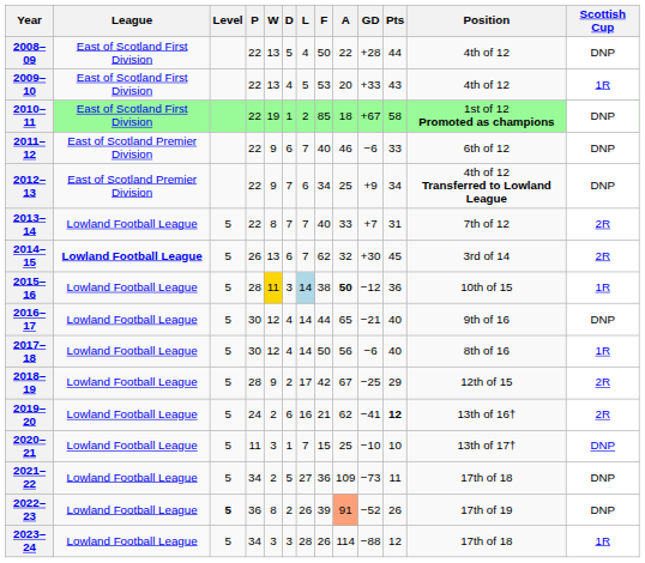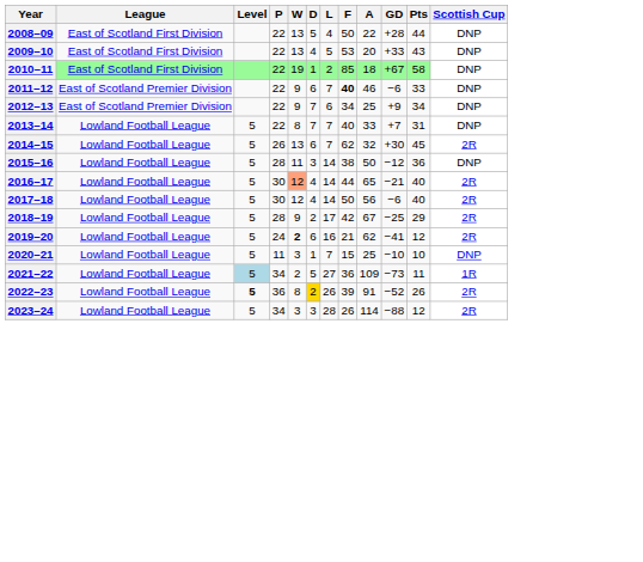 <table class="wikitable">
 <tr>
 <th>Year</th>
 <th>League</th>
 <th>Level</th>
 <th>P</th>
 <th>W</th>
 <th>D</th>
 <th>L</th>
 <th>F</th>
 <th>A</th>
 <th>GD</th>
 <th>Pts</th>
-<th>Position</th>
 <th><a href='#'>Scottish Cup</a></th>
 </tr>
 <tr align="center">
 <th><a href='#'>2008–09</a></th>
 <td><a href='#'>East of Scotland First Division</a></td>
 <td></td>
 <td>22</td>
 <td>13</td>
 <td>5</td>
 <td>4</td>
 <td>50</td>
 <td>22</td>
 <td>+28</td>
 <td>44</td>
-<td>4th of 12</td>
 <td bgcolor="white">DNP</td>
 </tr>
 <tr align="center">
 <th><a href='#'>2009–10</a></th>
 <td><a href='#'>East of Scotland First Division</a></td>
 <td></td>
 <td>22</td>
 <td>13</td>
 <td>4</td>
 <td>5</td>
 <td>53</td>
 <td>20</td>
 <td>+33</td>
 <td>43</td>
-<td>4th of 12</td>
-<td bgcolor="white"><a href='#'>1R</a></td>
+<td bgcolor="white">DNP</td>
 </tr>
 <tr bgcolor="palegreen" align="center">
 <th><a href='#'>2010–11</a></th>
 <td><a href='#'>East of Scotland First Division</a></td>
 <td></td>
 <td>22</td>
 <td>19</td>
 <td>1</td>
 <td>2</td>
 <td>85</td>
 <td>18</td>
 <td>+67</td>
 <td>58</td>
-<td>1st of 12 <br><strong>Promoted as champions</strong></td>
 <td bgcolor="white">DNP</td>
 </tr>
 <tr align="center">
 <th><a href='#'>2011–12</a></th>
 <td><a href='#'>East of Scotland Premier Division</a></td>
 <td></td>
 <td>22</td>
 <td>9</td>
 <td>6</td>
 <td>7</td>
-<td>40</td>
+<td><strong>40</strong></td>
 <td>46</td>
 <td>−6</td>
 <td>33</td>
-<td>6th of 12</td>
 <td bgcolor="white">DNP</td>
 </tr>
 <tr align="center">
 <th><a href='#'>2012–13</a></th>
 <td><a href='#'>East of Scotland Premier Division</a></td>
 <td></td>
 <td>22</td>
 <td>9</td>
 <td>7</td>
 <td>6</td>
 <td>34</td>
 <td>25</td>
 <td>+9</td>
 <td>34</td>
-<td>4th of 12 <br><strong>Transferred to Lowland League</strong></td>
 <td bgcolor="white">DNP</td>
 </tr>
 <tr align="center">
 <th><a href='#'>2013–14</a></th>
 <td><a href='#'>Lowland Football League</a></td>
 <td>5</td>
 <td>22</td>
 <td>8</td>
 <td>7</td>
 <td>7</td>
 <td>40</td>
 <td>33</td>
 <td>+7</td>
 <td>31</td>
-<td>7th of 12</td>
-<td bgcolor="white"><a href='#'>2R</a></td>
+<td bgcolor="white">DNP</td>
 </tr>
 <tr align="center">
 <th><a href='#'>2014–15</a></th>
-<td><strong><a href='#'>Lowland Football League</a></strong></td>
+<td><a href='#'>Lowland Football League</a></td>
 <td>5</td>
 <td>26</td>
 <td>13</td>
 <td>6</td>
 <td>7</td>
 <td>62</td>
 <td>32</td>
 <td>+30</td>
 <td>45</td>
-<td>3rd of 14</td>
 <td bgcolor="white"><a href='#'>2R</a></td>
 </tr>
 <tr align="center">
 <th><a href='#'>2015–16</a></th>
 <td><a href='#'>Lowland Football League</a></td>
 <td>5</td>
 <td>28</td>
-<td style="background: gold;">11</td>
+<td>11</td>
 <td>3</td>
-<td style="background: lightblue;">14</td>
+<td>14</td>
 <td>38</td>
-<td><strong>50</strong></td>
+<td>50</td>
 <td>−12</td>
 <td>36</td>
-<td>10th of 15</td>
-<td bgcolor="white"><a href='#'>1R</a></td>
+<td bgcolor="white">DNP</td>
 </tr>
 <tr align="center">
 <th><a href='#'>2016–17</a></th>
 <td><a href='#'>Lowland Football League</a></td>
 <td>5</td>
 <td>30</td>
-<td>12</td>
+<td style="background: lightsalmon;">12</td>
 <td>4</td>
 <td>14</td>
 <td>44</td>
 <td>65</td>
 <td>−21</td>
 <td>40</td>
-<td>9th of 16</td>
-<td bgcolor="white">DNP</td>
+<td bgcolor="white"><a href='#'>2R</a></td>
 </tr>
 <tr align="center">
 <th><a href='#'>2017–18</a></th>
 <td><a href='#'>Lowland Football League</a></td>
 <td>5</td>
 <td>30</td>
 <td>12</td>
 <td>4</td>
 <td>14</td>
 <td>50</td>
 <td>56</td>
 <td>−6</td>
 <td>40</td>
-<td>8th of 16</td>
-<td bgcolor="white"><a href='#'>1R</a></td>
+<td bgcolor="white"><a href='#'>2R</a></td>
 </tr>
 <tr align="center">
 <th><a href='#'>2018–19</a></th>
 <td><a href='#'>Lowland Football League</a></td>
 <td>5</td>
 <td>28</td>
 <td>9</td>
 <td>2</td>
 <td>17</td>
 <td>42</td>
 <td>67</td>
 <td>−25</td>
 <td>29</td>
-<td>12th of 15</td>
 <td bgcolor="white"><a href='#'>2R</a></td>
 </tr>
 <tr align="center">
 <th><a href='#'>2019–20</a></th>
 <td><a href='#'>Lowland Football League</a></td>
 <td>5</td>
 <td>24</td>
-<td>2</td>
+<td><strong>2</strong></td>
 <td>6</td>
 <td>16</td>
 <td>21</td>
 <td>62</td>
 <td>−41</td>
-<td><strong>12</strong></td>
-<td>13th of 16†</td>
+<td>12</td>
 <td bgcolor="white"><a href='#'>2R</a></td>
 </tr>
 <tr align="center">
 <th><a href='#'>2020–21</a></th>
 <td><a href='#'>Lowland Football League</a></td>
 <td>5</td>
 <td>11</td>
 <td>3</td>
 <td>1</td>
 <td>7</td>
 <td>15</td>
 <td>25</td>
 <td>−10</td>
 <td>10</td>
-<td>13th of 17†</td>
 <td bgcolor="white"><a href='#'>DNP</a></td>
 </tr>
 <tr align="center">
 <th><a href='#'>2021–22</a></th>
 <td><a href='#'>Lowland Football League</a></td>
-<td>5</td>
+<td style="background: lightblue;">5</td>
 <td>34</td>
 <td>2</td>
 <td>5</td>
 <td>27</td>
 <td>36</td>
 <td>109</td>
 <td>−73</td>
 <td>11</td>
-<td>17th of 18</td>
-<td bgcolor="white">DNP</td>
+<td bgcolor="white"><a href='#'>1R</a></td>
 </tr>
 <tr align="center">
 <th><a href='#'>2022–23</a></th>
 <td><a href='#'>Lowland Football League</a></td>
 <td><strong>5</strong></td>
 <td>36</td>
 <td>8</td>
-<td>2</td>
+<td style="background: gold;">2</td>
 <td>26</td>
 <td>39</td>
-<td style="background: lightsalmon;">91</td>
+<td>91</td>
 <td>−52</td>
 <td>26</td>
-<td>17th of 19</td>
-<td bgcolor="white">DNP</td>
+<td bgcolor="white"><a href='#'>2R</a></td>
 </tr>
 <tr align="center">
 <th><a href='#'>2023–24</a></th>
 <td><a href='#'>Lowland Football League</a></td>
 <td>5</td>
 <td>34</td>
 <td>3</td>
 <td>3</td>
 <td>28</td>
 <td>26</td>
 <td>114</td>
 <td>−88</td>
 <td>12</td>
-<td>17th of 18</td>
-<td bgcolor="white"><a href='#'>1R</a></td>
+<td bgcolor="white"><a href='#'>2R</a></td>
 </tr>
 </table>
